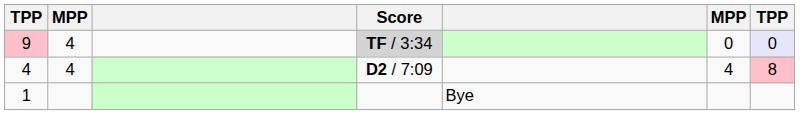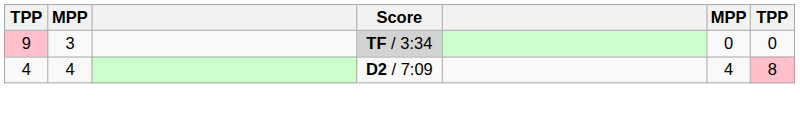 <table class="wikitable" style="text-align: center;" |>
 <tr>
 <th width="35">TPP</th>
 <th width="35">MPP</th>
 <th width="250"></th>
 <th width="75">Score</th>
 <th width="250"></th>
 <th width="35">MPP</th>
 <th width="35">TPP</th>
 </tr>
 <tr>
 <td bgcolor=pink>9</td>
-<td>4</td>
+<td>3</td>
 <td style="text-align:left;"></td>
 <td style="background: lightgrey;"><strong>TF</strong> / 3:34</td>
 <td style="text-align:left;" bgcolor="ccffcc"><strong></strong></td>
 <td>0</td>
-<td style="background: lavender;">0</td>
+<td>0</td>
 </tr>
 <tr>
 <td>4</td>
 <td>4</td>
 <td style="text-align:left;" bgcolor="ccffcc"></td>
 <td><strong>D2</strong> / 7:09</td>
 <td style="text-align:left;"></td>
 <td>4</td>
 <td bgcolor=pink>8</td>
 </tr>
-<tr>
-<td>1</td>
-<td></td>
-<td style="text-align:left;" bgcolor="ccffcc"><strong></strong></td>
-<td></td>
-<td style="text-align:left;">Bye</td>
-<td></td>
-<td></td>
-</tr>
 </table>
